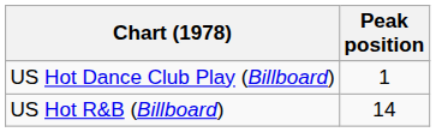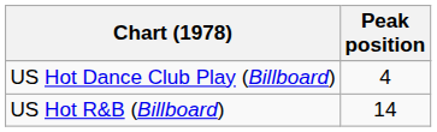 <table class="wikitable sortable">
 <tr>
 <th>Chart (1978)</th>
 <th>Peak<br>position</th>
 </tr>
 <tr>
 </tr>
 <tr>
 </tr>
 <tr>
 </tr>
 <tr>
 </tr>
 <tr>
 <td>US <a href='#'>Hot Dance Club Play</a> (<em><a href='#'>Billboard</a></em>)</td>
-<td style="text-align:center;">1</td>
+<td style="text-align:center;">4</td>
 </tr>
 <tr>
 <td>US <a href='#'>Hot R&B</a> (<em><a href='#'>Billboard</a></em>)</td>
 <td style="text-align:center;">14</td>
 </tr>
 </table>
